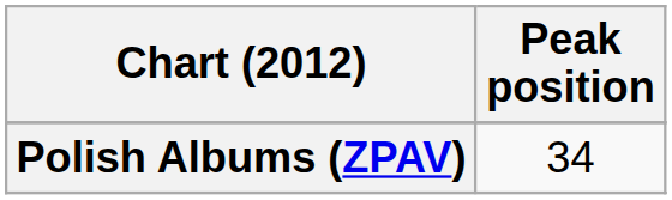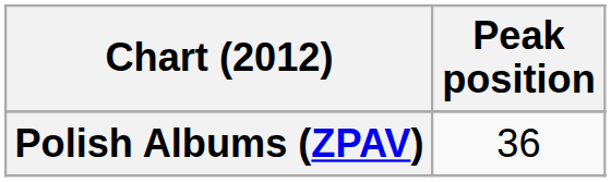 <table class="wikitable sortable plainrowheaders" style="text-align:center">
 <tr>
 <th>Chart (2012)</th>
 <th>Peak<br>position</th>
 </tr>
 <tr>
 </tr>
 <tr>
 </tr>
 <tr>
 </tr>
 <tr>
 </tr>
 <tr>
 </tr>
 <tr>
 </tr>
 <tr>
 </tr>
 <tr>
 </tr>
 <tr>
 </tr>
 <tr>
 </tr>
 <tr>
 </tr>
 <tr>
 </tr>
 <tr>
 </tr>
 <tr>
 </tr>
 <tr>
 <th scope="row">Polish Albums (<a href='#'>ZPAV</a>)</th>
-<td align="center">34</td>
+<td align="center">36</td>
 </tr>
 <tr>
 </tr>
 <tr>
 </tr>
 <tr>
 </tr>
 <tr>
 </tr>
 <tr>
 </tr>
 <tr>
 </tr>
 <tr>
 </tr>
 <tr>
 </tr>
 </table>
